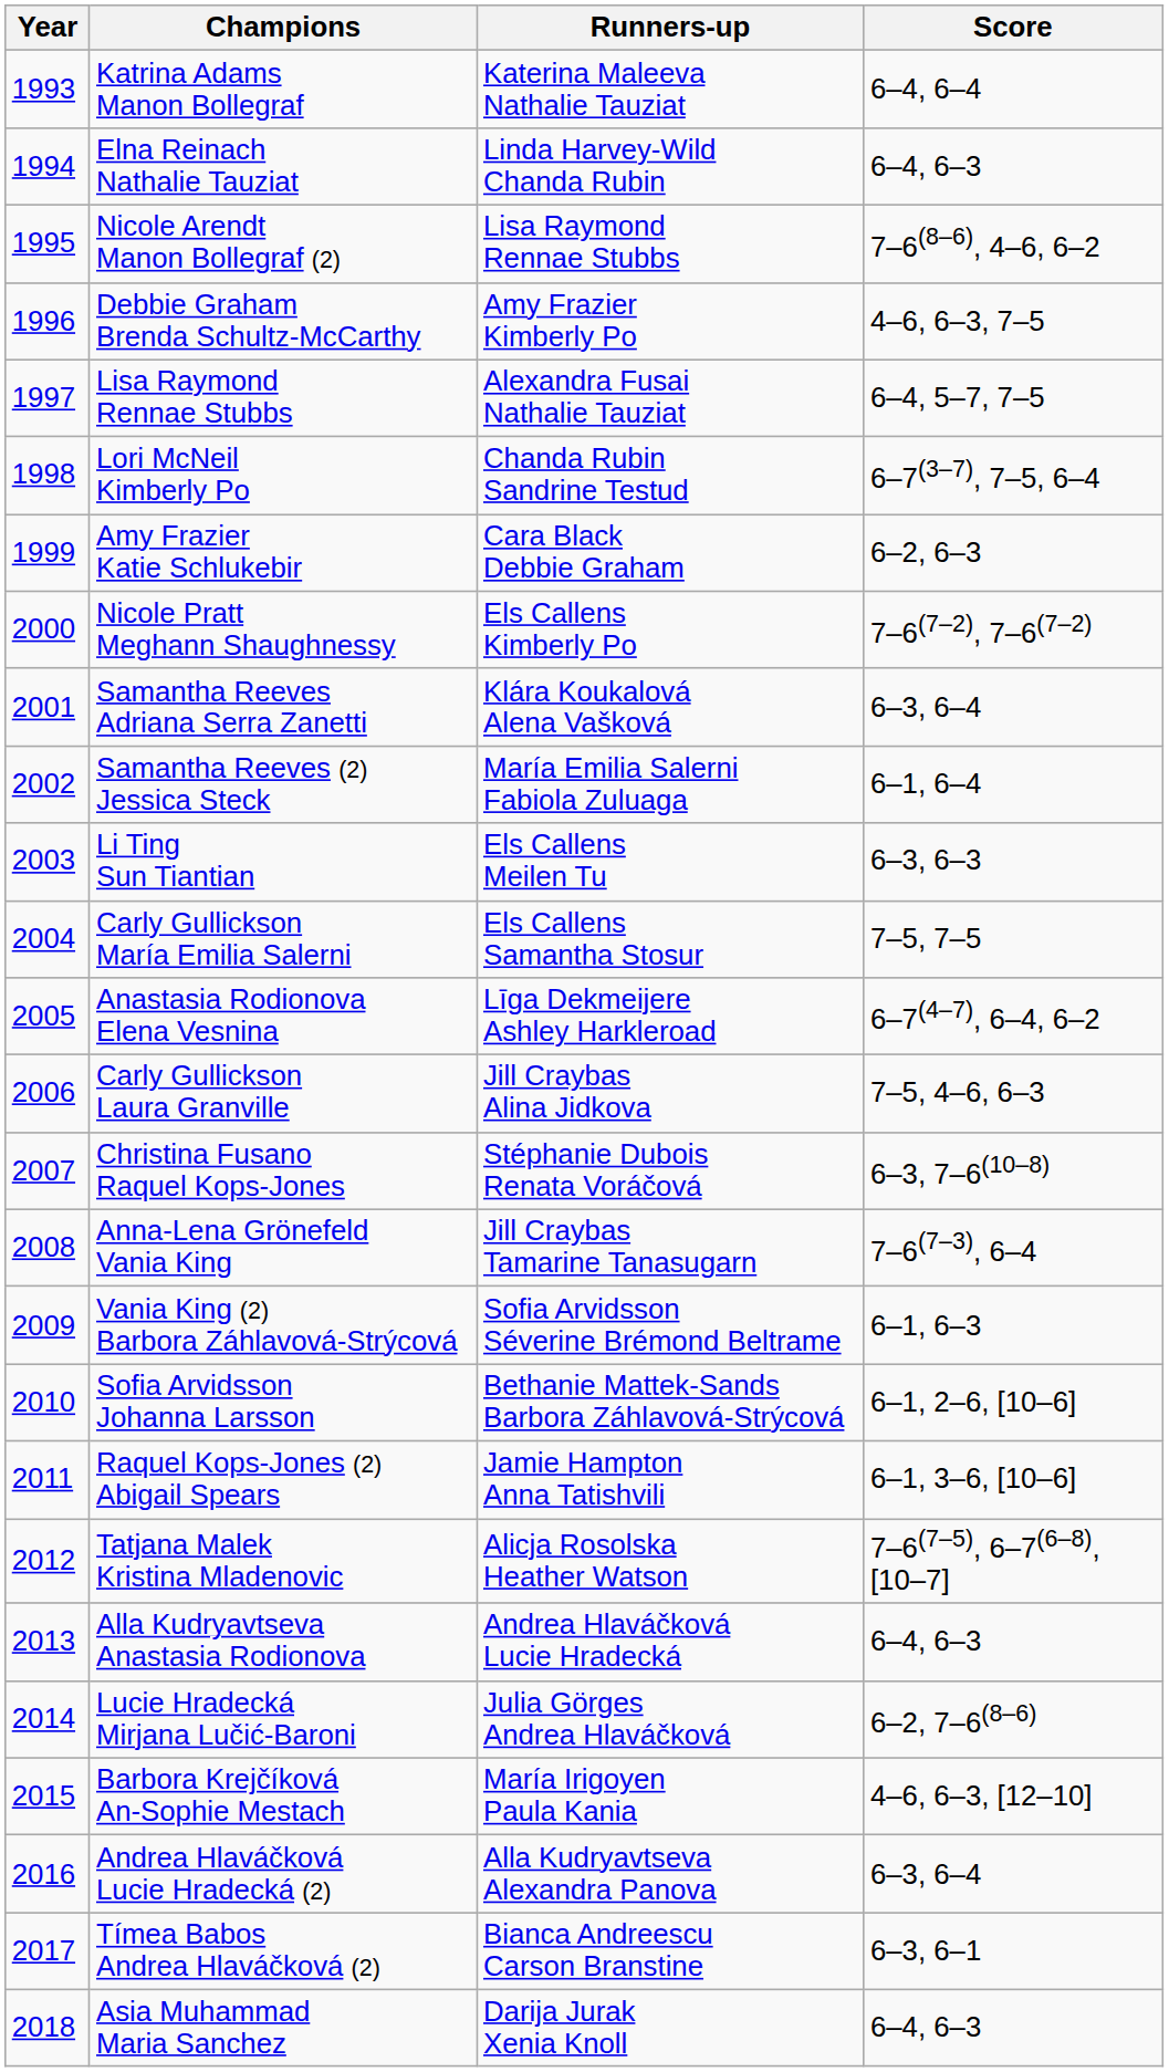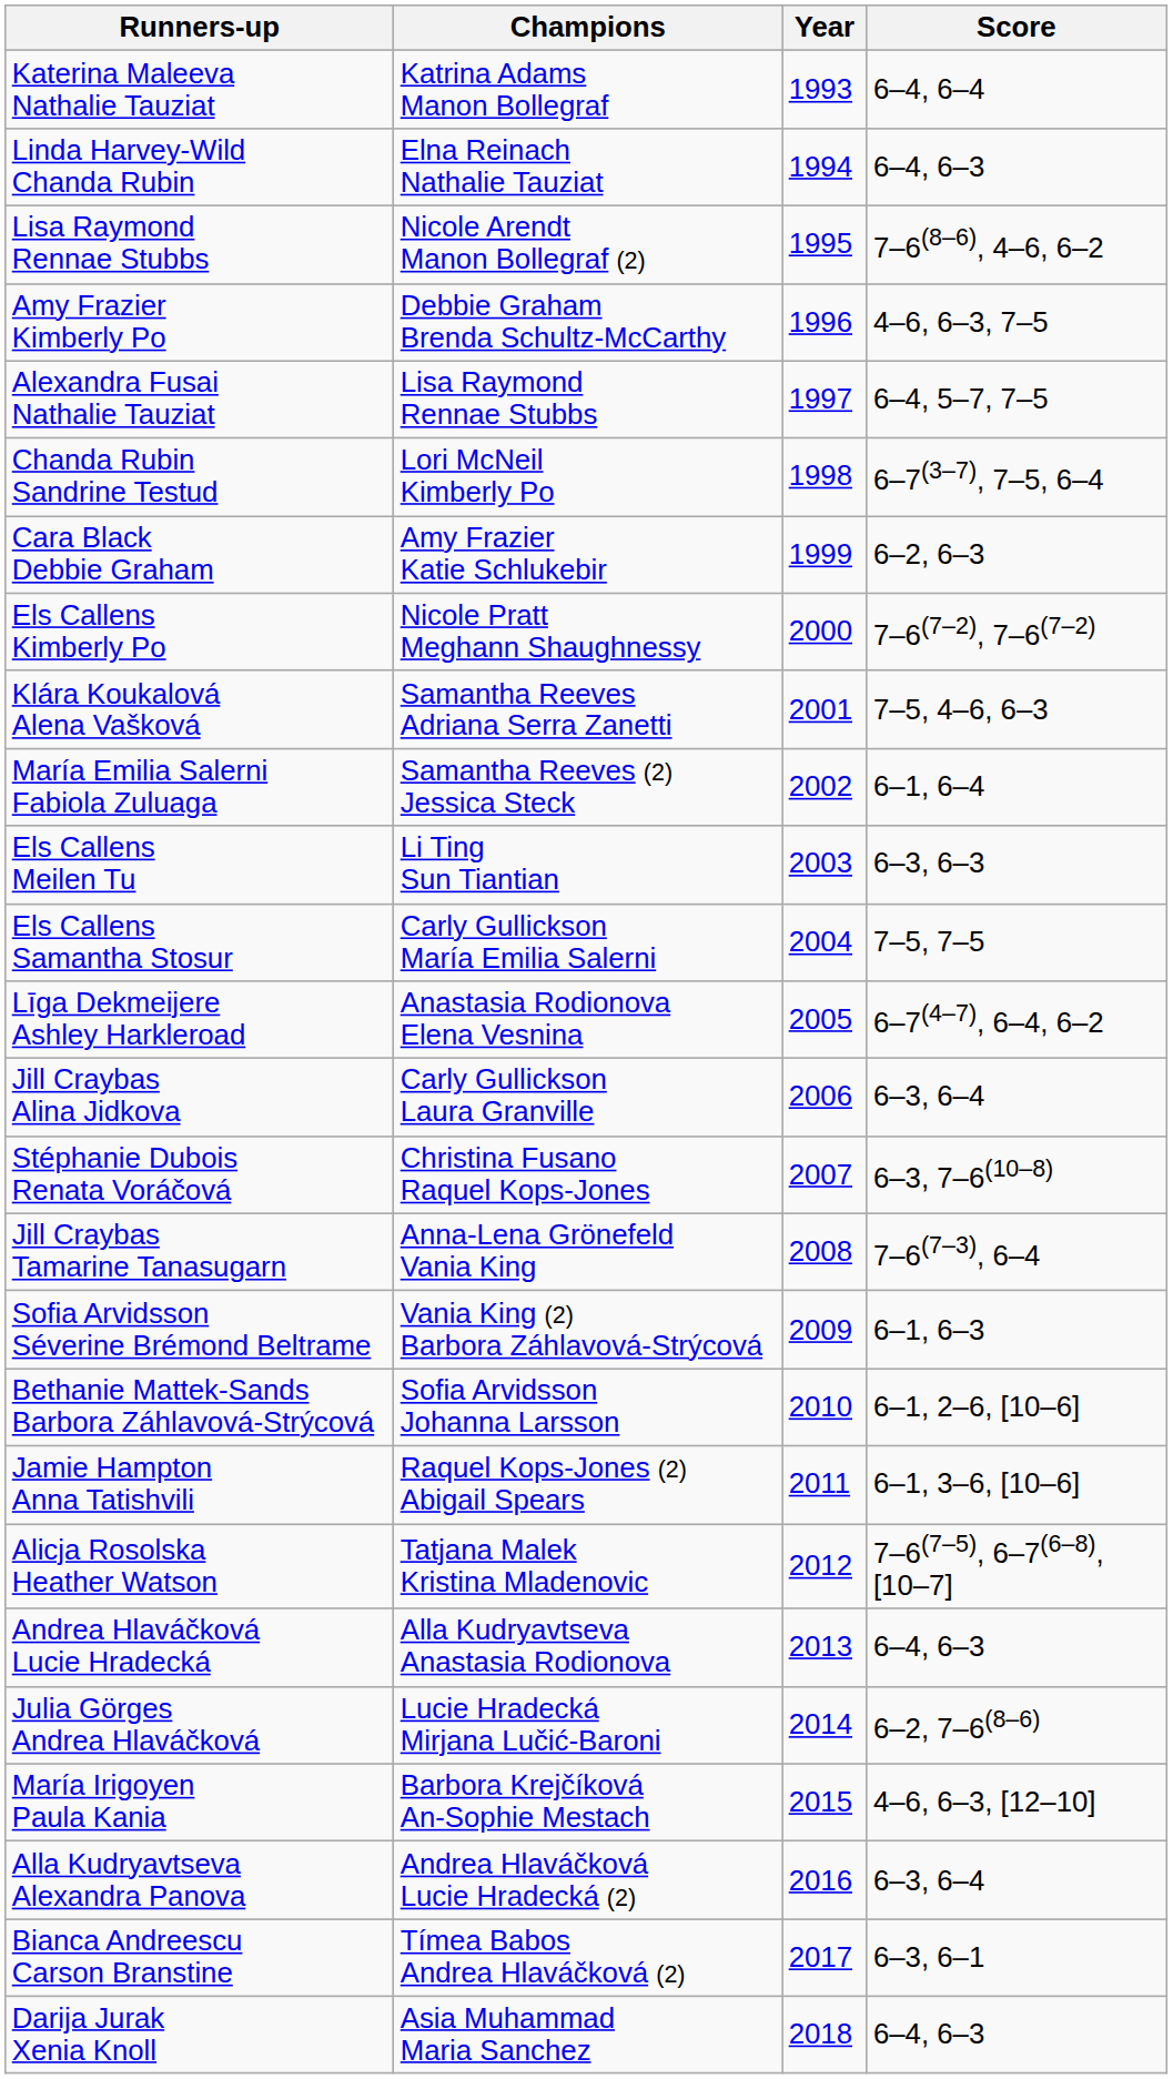 <table class="wikitable">
 <tr>
+<th style="width:210px">Runners-up</th>
+<th style="width:210px">Champions</th>
 <th style="width:40px">Year</th>
-<th style="width:210px">Champions</th>
-<th style="width:210px">Runners-up</th>
 <th style="width:160px">Score</th>
 </tr>
 <tr>
+<td> <a href='#'>Katerina Maleeva</a> <br>  <a href='#'>Nathalie Tauziat</a></td>
+<td> <a href='#'>Katrina Adams</a> <br>  <a href='#'>Manon Bollegraf</a></td>
 <td><a href='#'>1993</a></td>
-<td> <a href='#'>Katrina Adams</a> <br>  <a href='#'>Manon Bollegraf</a></td>
-<td> <a href='#'>Katerina Maleeva</a> <br>  <a href='#'>Nathalie Tauziat</a></td>
 <td>6–4, 6–4</td>
 </tr>
 <tr>
+<td> <a href='#'>Linda Harvey-Wild</a> <br>  <a href='#'>Chanda Rubin</a></td>
+<td> <a href='#'>Elna Reinach</a> <br>  <a href='#'>Nathalie Tauziat</a></td>
 <td><a href='#'>1994</a></td>
-<td> <a href='#'>Elna Reinach</a> <br>  <a href='#'>Nathalie Tauziat</a></td>
-<td> <a href='#'>Linda Harvey-Wild</a> <br>  <a href='#'>Chanda Rubin</a></td>
 <td>6–4, 6–3</td>
 </tr>
 <tr>
+<td> <a href='#'>Lisa Raymond</a> <br>  <a href='#'>Rennae Stubbs</a></td>
+<td> <a href='#'>Nicole Arendt</a> <br>  <a href='#'>Manon Bollegraf</a> <small>(2)</small></td>
 <td><a href='#'>1995</a></td>
-<td> <a href='#'>Nicole Arendt</a> <br>  <a href='#'>Manon Bollegraf</a> <small>(2)</small></td>
-<td> <a href='#'>Lisa Raymond</a> <br>  <a href='#'>Rennae Stubbs</a></td>
 <td>7–6<sup>(8–6)</sup>, 4–6, 6–2</td>
 </tr>
 <tr>
+<td> <a href='#'>Amy Frazier</a> <br>  <a href='#'>Kimberly Po</a></td>
+<td> <a href='#'>Debbie Graham</a> <br>  <a href='#'>Brenda Schultz-McCarthy</a></td>
 <td><a href='#'>1996</a></td>
-<td> <a href='#'>Debbie Graham</a> <br>  <a href='#'>Brenda Schultz-McCarthy</a></td>
-<td> <a href='#'>Amy Frazier</a> <br>  <a href='#'>Kimberly Po</a></td>
 <td>4–6, 6–3, 7–5</td>
 </tr>
 <tr>
+<td> <a href='#'>Alexandra Fusai</a> <br>  <a href='#'>Nathalie Tauziat</a></td>
+<td> <a href='#'>Lisa Raymond</a> <br>  <a href='#'>Rennae Stubbs</a></td>
 <td><a href='#'>1997</a></td>
-<td> <a href='#'>Lisa Raymond</a> <br>  <a href='#'>Rennae Stubbs</a></td>
-<td> <a href='#'>Alexandra Fusai</a> <br>  <a href='#'>Nathalie Tauziat</a></td>
 <td>6–4, 5–7, 7–5</td>
 </tr>
 <tr>
+<td> <a href='#'>Chanda Rubin</a> <br>  <a href='#'>Sandrine Testud</a></td>
+<td> <a href='#'>Lori McNeil</a> <br>  <a href='#'>Kimberly Po</a></td>
 <td><a href='#'>1998</a></td>
-<td> <a href='#'>Lori McNeil</a> <br>  <a href='#'>Kimberly Po</a></td>
-<td> <a href='#'>Chanda Rubin</a> <br>  <a href='#'>Sandrine Testud</a></td>
 <td>6–7<sup>(3–7)</sup>, 7–5, 6–4</td>
 </tr>
 <tr>
+<td> <a href='#'>Cara Black</a> <br>  <a href='#'>Debbie Graham</a></td>
+<td> <a href='#'>Amy Frazier</a> <br>  <a href='#'>Katie Schlukebir</a></td>
 <td><a href='#'>1999</a></td>
-<td> <a href='#'>Amy Frazier</a> <br>  <a href='#'>Katie Schlukebir</a></td>
-<td> <a href='#'>Cara Black</a> <br>  <a href='#'>Debbie Graham</a></td>
 <td>6–2, 6–3</td>
 </tr>
 <tr>
+<td> <a href='#'>Els Callens</a> <br>  <a href='#'>Kimberly Po</a></td>
+<td> <a href='#'>Nicole Pratt</a> <br>  <a href='#'>Meghann Shaughnessy</a></td>
 <td><a href='#'>2000</a></td>
-<td> <a href='#'>Nicole Pratt</a> <br>  <a href='#'>Meghann Shaughnessy</a></td>
-<td> <a href='#'>Els Callens</a> <br>  <a href='#'>Kimberly Po</a></td>
 <td>7–6<sup>(7–2)</sup>, 7–6<sup>(7–2)</sup></td>
 </tr>
 <tr>
+<td> <a href='#'>Klára Koukalová</a> <br>  <a href='#'>Alena Vašková</a></td>
+<td> <a href='#'>Samantha Reeves</a> <br>  <a href='#'>Adriana Serra Zanetti</a></td>
 <td><a href='#'>2001</a></td>
-<td> <a href='#'>Samantha Reeves</a> <br>  <a href='#'>Adriana Serra Zanetti</a></td>
-<td> <a href='#'>Klára Koukalová</a> <br>  <a href='#'>Alena Vašková</a></td>
+<td>7–5, 4–6, 6–3</td>
+</tr>
+<tr>
+<td> <a href='#'>María Emilia Salerni</a> <br>  <a href='#'>Fabiola Zuluaga</a></td>
+<td> <a href='#'>Samantha Reeves</a> <small>(2)</small> <br>  <a href='#'>Jessica Steck</a></td>
+<td><a href='#'>2002</a></td>
+<td>6–1, 6–4</td>
+</tr>
+<tr>
+<td> <a href='#'>Els Callens</a> <br>  <a href='#'>Meilen Tu</a></td>
+<td> <a href='#'>Li Ting</a> <br>  <a href='#'>Sun Tiantian</a></td>
+<td><a href='#'>2003</a></td>
+<td>6–3, 6–3</td>
+</tr>
+<tr>
+<td> <a href='#'>Els Callens</a> <br>  <a href='#'>Samantha Stosur</a></td>
+<td> <a href='#'>Carly Gullickson</a> <br>  <a href='#'>María Emilia Salerni</a></td>
+<td><a href='#'>2004</a></td>
+<td>7–5, 7–5</td>
+</tr>
+<tr>
+<td> <a href='#'>Līga Dekmeijere</a> <br>  <a href='#'>Ashley Harkleroad</a></td>
+<td> <a href='#'>Anastasia Rodionova</a> <br>  <a href='#'>Elena Vesnina</a></td>
+<td><a href='#'>2005</a></td>
+<td>6–7<sup>(4–7)</sup>, 6–4, 6–2</td>
+</tr>
+<tr>
+<td> <a href='#'>Jill Craybas</a> <br>  <a href='#'>Alina Jidkova</a></td>
+<td> <a href='#'>Carly Gullickson</a> <br>  <a href='#'>Laura Granville</a></td>
+<td><a href='#'>2006</a></td>
 <td>6–3, 6–4</td>
 </tr>
 <tr>
-<td><a href='#'>2002</a></td>
-<td> <a href='#'>Samantha Reeves</a> <small>(2)</small> <br>  <a href='#'>Jessica Steck</a></td>
-<td> <a href='#'>María Emilia Salerni</a> <br>  <a href='#'>Fabiola Zuluaga</a></td>
-<td>6–1, 6–4</td>
-</tr>
-<tr>
-<td><a href='#'>2003</a></td>
-<td> <a href='#'>Li Ting</a> <br>  <a href='#'>Sun Tiantian</a></td>
-<td> <a href='#'>Els Callens</a> <br>  <a href='#'>Meilen Tu</a></td>
-<td>6–3, 6–3</td>
-</tr>
-<tr>
-<td><a href='#'>2004</a></td>
-<td> <a href='#'>Carly Gullickson</a> <br>  <a href='#'>María Emilia Salerni</a></td>
-<td> <a href='#'>Els Callens</a> <br>  <a href='#'>Samantha Stosur</a></td>
-<td>7–5, 7–5</td>
-</tr>
-<tr>
-<td><a href='#'>2005</a></td>
-<td> <a href='#'>Anastasia Rodionova</a> <br>  <a href='#'>Elena Vesnina</a></td>
-<td> <a href='#'>Līga Dekmeijere</a> <br>  <a href='#'>Ashley Harkleroad</a></td>
-<td>6–7<sup>(4–7)</sup>, 6–4, 6–2</td>
-</tr>
-<tr>
-<td><a href='#'>2006</a></td>
-<td> <a href='#'>Carly Gullickson</a> <br>  <a href='#'>Laura Granville</a></td>
-<td> <a href='#'>Jill Craybas</a> <br>  <a href='#'>Alina Jidkova</a></td>
-<td>7–5, 4–6, 6–3</td>
-</tr>
-<tr>
+<td> <a href='#'>Stéphanie Dubois</a> <br>  <a href='#'>Renata Voráčová</a></td>
+<td> <a href='#'>Christina Fusano</a> <br>  <a href='#'>Raquel Kops-Jones</a></td>
 <td><a href='#'>2007</a></td>
-<td> <a href='#'>Christina Fusano</a> <br>  <a href='#'>Raquel Kops-Jones</a></td>
-<td> <a href='#'>Stéphanie Dubois</a> <br>  <a href='#'>Renata Voráčová</a></td>
 <td>6–3, 7–6<sup>(10–8)</sup></td>
 </tr>
 <tr>
+<td> <a href='#'>Jill Craybas</a> <br>  <a href='#'>Tamarine Tanasugarn</a></td>
+<td> <a href='#'>Anna-Lena Grönefeld</a> <br>  <a href='#'>Vania King</a></td>
 <td><a href='#'>2008</a></td>
-<td> <a href='#'>Anna-Lena Grönefeld</a> <br>  <a href='#'>Vania King</a></td>
-<td> <a href='#'>Jill Craybas</a> <br>  <a href='#'>Tamarine Tanasugarn</a></td>
 <td>7–6<sup>(7–3)</sup>, 6–4</td>
 </tr>
 <tr>
+<td> <a href='#'>Sofia Arvidsson</a> <br>  <a href='#'>Séverine Brémond Beltrame</a></td>
+<td> <a href='#'>Vania King</a> <small>(2)</small> <br>  <a href='#'>Barbora Záhlavová-Strýcová</a></td>
 <td><a href='#'>2009</a></td>
-<td> <a href='#'>Vania King</a> <small>(2)</small> <br>  <a href='#'>Barbora Záhlavová-Strýcová</a></td>
-<td> <a href='#'>Sofia Arvidsson</a> <br>  <a href='#'>Séverine Brémond Beltrame</a></td>
 <td>6–1, 6–3</td>
 </tr>
 <tr>
+<td> <a href='#'>Bethanie Mattek-Sands</a> <br>  <a href='#'>Barbora Záhlavová-Strýcová</a></td>
+<td> <a href='#'>Sofia Arvidsson</a> <br>  <a href='#'>Johanna Larsson</a></td>
 <td><a href='#'>2010</a></td>
-<td> <a href='#'>Sofia Arvidsson</a> <br>  <a href='#'>Johanna Larsson</a></td>
-<td> <a href='#'>Bethanie Mattek-Sands</a> <br>  <a href='#'>Barbora Záhlavová-Strýcová</a></td>
 <td>6–1, 2–6, [10–6]</td>
 </tr>
 <tr>
+<td> <a href='#'>Jamie Hampton</a> <br>  <a href='#'>Anna Tatishvili</a></td>
+<td> <a href='#'>Raquel Kops-Jones</a> <small>(2)</small> <br>  <a href='#'>Abigail Spears</a></td>
 <td><a href='#'>2011</a></td>
-<td> <a href='#'>Raquel Kops-Jones</a> <small>(2)</small> <br>  <a href='#'>Abigail Spears</a></td>
-<td> <a href='#'>Jamie Hampton</a> <br>  <a href='#'>Anna Tatishvili</a></td>
 <td>6–1, 3–6, [10–6]</td>
 </tr>
 <tr>
+<td> <a href='#'>Alicja Rosolska</a> <br>   <a href='#'>Heather Watson</a></td>
+<td> <a href='#'>Tatjana Malek</a> <br>  <a href='#'>Kristina Mladenovic</a></td>
 <td><a href='#'>2012</a></td>
-<td> <a href='#'>Tatjana Malek</a> <br>  <a href='#'>Kristina Mladenovic</a></td>
-<td> <a href='#'>Alicja Rosolska</a> <br>   <a href='#'>Heather Watson</a></td>
 <td>7–6<sup>(7–5)</sup>, 6–7<sup>(6–8)</sup>, [10–7]</td>
 </tr>
 <tr>
+<td> <a href='#'>Andrea Hlaváčková</a> <br>   <a href='#'>Lucie Hradecká</a></td>
+<td> <a href='#'>Alla Kudryavtseva</a> <br>  <a href='#'>Anastasia Rodionova</a></td>
 <td><a href='#'>2013</a></td>
-<td> <a href='#'>Alla Kudryavtseva</a> <br>  <a href='#'>Anastasia Rodionova</a></td>
-<td> <a href='#'>Andrea Hlaváčková</a> <br>   <a href='#'>Lucie Hradecká</a></td>
 <td>6–4, 6–3</td>
 </tr>
 <tr>
+<td> <a href='#'>Julia Görges</a> <br>  <a href='#'>Andrea Hlaváčková</a></td>
+<td> <a href='#'>Lucie Hradecká</a> <br>  <a href='#'>Mirjana Lučić-Baroni</a></td>
 <td><a href='#'>2014</a></td>
-<td> <a href='#'>Lucie Hradecká</a> <br>  <a href='#'>Mirjana Lučić-Baroni</a></td>
-<td> <a href='#'>Julia Görges</a> <br>  <a href='#'>Andrea Hlaváčková</a></td>
 <td>6–2, 7–6<sup>(8–6)</sup></td>
 </tr>
 <tr>
+<td> <a href='#'>María Irigoyen</a> <br>  <a href='#'>Paula Kania</a></td>
+<td> <a href='#'>Barbora Krejčíková</a> <br>  <a href='#'>An-Sophie Mestach</a></td>
 <td><a href='#'>2015</a></td>
-<td> <a href='#'>Barbora Krejčíková</a> <br>  <a href='#'>An-Sophie Mestach</a></td>
-<td> <a href='#'>María Irigoyen</a> <br>  <a href='#'>Paula Kania</a></td>
 <td>4–6, 6–3, [12–10]</td>
 </tr>
 <tr>
+<td> <a href='#'>Alla Kudryavtseva</a> <br>  <a href='#'>Alexandra Panova</a></td>
+<td> <a href='#'>Andrea Hlaváčková</a> <br>  <a href='#'>Lucie Hradecká</a> <small>(2)</small></td>
 <td><a href='#'>2016</a></td>
-<td> <a href='#'>Andrea Hlaváčková</a> <br>  <a href='#'>Lucie Hradecká</a> <small>(2)</small></td>
-<td> <a href='#'>Alla Kudryavtseva</a> <br>  <a href='#'>Alexandra Panova</a></td>
 <td>6–3, 6–4</td>
 </tr>
 <tr>
+<td> <a href='#'>Bianca Andreescu</a> <br>  <a href='#'>Carson Branstine</a></td>
+<td> <a href='#'>Tímea Babos</a> <br>  <a href='#'>Andrea Hlaváčková</a> <small>(2)</small></td>
 <td><a href='#'>2017</a></td>
-<td> <a href='#'>Tímea Babos</a> <br>  <a href='#'>Andrea Hlaváčková</a> <small>(2)</small></td>
-<td> <a href='#'>Bianca Andreescu</a> <br>  <a href='#'>Carson Branstine</a></td>
 <td>6–3, 6–1</td>
 </tr>
 <tr>
+<td> <a href='#'>Darija Jurak</a> <br>  <a href='#'>Xenia Knoll</a></td>
+<td> <a href='#'>Asia Muhammad</a> <br>  <a href='#'>Maria Sanchez</a></td>
 <td><a href='#'>2018</a></td>
-<td> <a href='#'>Asia Muhammad</a> <br>  <a href='#'>Maria Sanchez</a></td>
-<td> <a href='#'>Darija Jurak</a> <br>  <a href='#'>Xenia Knoll</a></td>
 <td>6–4, 6–3</td>
 </tr>
 </table>
